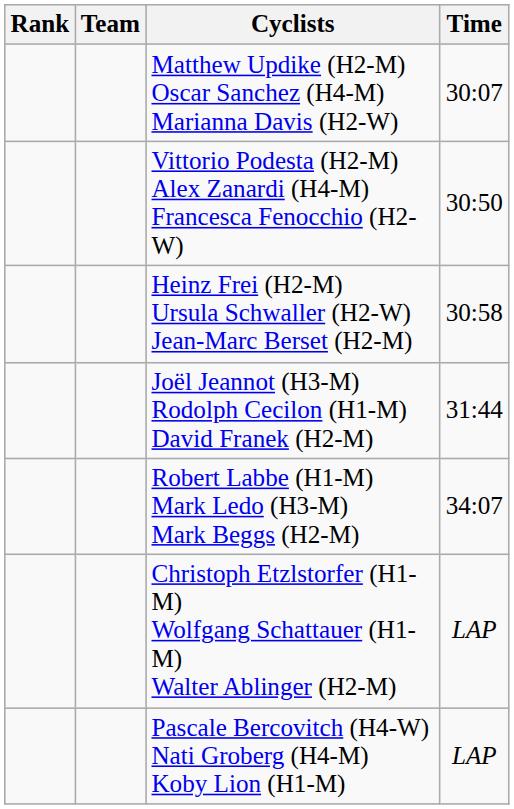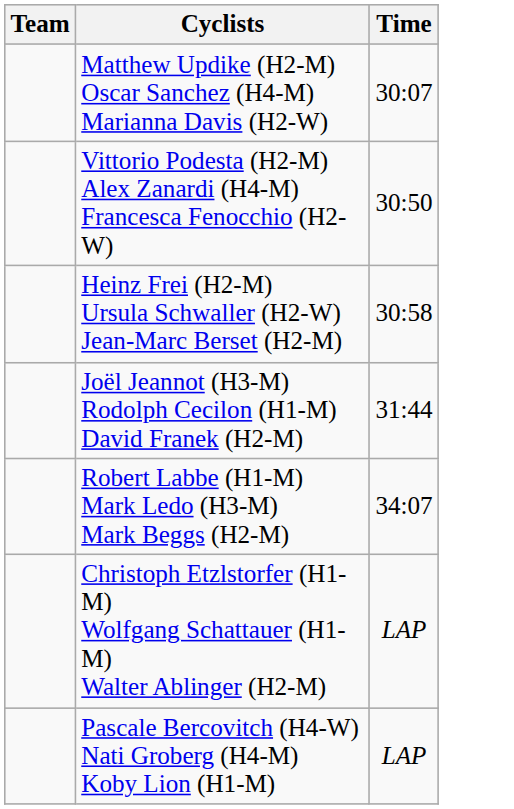 <table class="wikitable sortable">
 <tr>
-<th width=20>Rank</th>
 <th>Team</th>
 <th class="unsortable" width=180>Cyclists</th>
 <th>Time</th>
 </tr>
 <tr>
-<td align="center"></td>
 <td></td>
 <td><a href='#'>Matthew Updike</a> (H2-M)<br><a href='#'>Oscar Sanchez</a> (H4-M)<br><a href='#'>Marianna Davis</a> (H2-W)</td>
 <td align="center">30:07</td>
 </tr>
 <tr>
-<td align="center"></td>
 <td></td>
 <td><a href='#'>Vittorio Podesta</a> (H2-M)<br><a href='#'>Alex Zanardi</a> (H4-M)<br><a href='#'>Francesca Fenocchio</a> (H2-W)</td>
 <td align="center">30:50</td>
 </tr>
 <tr>
-<td align="center"></td>
 <td></td>
 <td><a href='#'>Heinz Frei</a> (H2-M)<br><a href='#'>Ursula Schwaller</a> (H2-W)<br><a href='#'>Jean-Marc Berset</a> (H2-M)</td>
 <td align="center">30:58</td>
 </tr>
 <tr>
-<td align="center"></td>
 <td></td>
 <td><a href='#'>Joël Jeannot</a> (H3-M)<br><a href='#'>Rodolph Cecilon</a> (H1-M)<br><a href='#'>David Franek</a> (H2-M)</td>
 <td align="center">31:44</td>
 </tr>
 <tr>
-<td align="center"></td>
 <td></td>
 <td><a href='#'>Robert Labbe</a> (H1-M)<br><a href='#'>Mark Ledo</a> (H3-M)<br><a href='#'>Mark Beggs</a> (H2-M)</td>
 <td align="center">34:07</td>
 </tr>
 <tr>
-<td align="center"></td>
 <td></td>
 <td><a href='#'>Christoph Etzlstorfer</a> (H1-M)<br><a href='#'>Wolfgang Schattauer</a> (H1-M)<br><a href='#'>Walter Ablinger</a> (H2-M)</td>
 <td align="center"><em>LAP</em></td>
 </tr>
 <tr>
-<td align="center"></td>
 <td></td>
 <td><a href='#'>Pascale Bercovitch</a> (H4-W)<br><a href='#'>Nati Groberg</a> (H4-M)<br><a href='#'>Koby Lion</a> (H1-M)</td>
 <td align="center"><em>LAP</em></td>
 </tr>
 </table>
